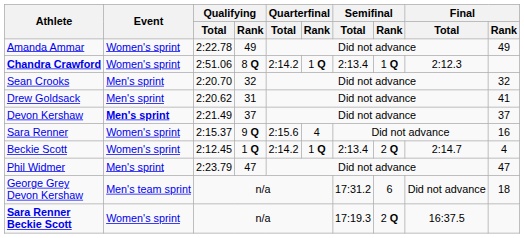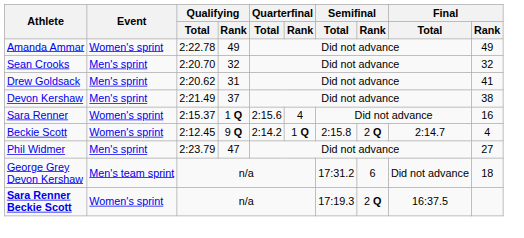 <table class="wikitable" style="font-size:90%">
 <tr>
 <th rowspan="2">Athlete</th>
 <th rowspan="2">Event</th>
 <th colspan="2">Qualifying</th>
 <th colspan="2">Quarterfinal</th>
 <th colspan="2">Semifinal</th>
 <th colspan="2">Final</th>
 </tr>
 <tr>
 <th>Total</th>
 <th>Rank</th>
 <th>Total</th>
 <th>Rank</th>
 <th>Total</th>
 <th>Rank</th>
 <th>Total</th>
 <th>Rank</th>
 </tr>
 <tr>
 <td><a href='#'>Amanda Ammar</a></td>
 <td><a href='#'>Women's sprint</a></td>
 <td style="text-align:center;">2:22.78</td>
 <td style="text-align:center;">49</td>
 <td colspan="5" style="text-align:center;">Did not advance</td>
 <td style="text-align:center;">49</td>
 </tr>
 <tr>
-<td><strong><a href='#'>Chandra Crawford</a></strong></td>
-<td><a href='#'>Women's sprint</a></td>
-<td style="text-align:center;">2:51.06</td>
-<td style="text-align:center;">8 <strong>Q</strong></td>
-<td style="text-align:center;">2:14.2</td>
-<td style="text-align:center;">1 <strong>Q</strong></td>
-<td style="text-align:center;">2:13.4</td>
-<td style="text-align:center;">1 <strong>Q</strong></td>
-<td style="text-align:center;">2:12.3</td>
-<td style="text-align:center;"></td>
-</tr>
-<tr>
 <td><a href='#'>Sean Crooks</a></td>
 <td><a href='#'>Men's sprint</a></td>
 <td style="text-align:center;">2:20.70</td>
 <td style="text-align:center;">32</td>
 <td colspan="5" style="text-align:center;">Did not advance</td>
 <td style="text-align:center;">32</td>
 </tr>
 <tr>
 <td><a href='#'>Drew Goldsack</a></td>
 <td><a href='#'>Men's sprint</a></td>
 <td style="text-align:center;">2:20.62</td>
 <td style="text-align:center;">31</td>
 <td colspan="5" style="text-align:center;">Did not advance</td>
 <td style="text-align:center;">41</td>
 </tr>
 <tr>
 <td><a href='#'>Devon Kershaw</a></td>
-<td><strong><a href='#'>Men's sprint</a></strong></td>
+<td><a href='#'>Men's sprint</a></td>
 <td style="text-align:center;">2:21.49</td>
 <td style="text-align:center;">37</td>
 <td colspan="5" style="text-align:center;">Did not advance</td>
-<td style="text-align:center;">37</td>
+<td style="text-align:center;">38</td>
 </tr>
 <tr>
 <td><a href='#'>Sara Renner</a></td>
 <td><a href='#'>Women's sprint</a></td>
 <td style="text-align:center;">2:15.37</td>
-<td style="text-align:center;">9 <strong>Q</strong></td>
+<td style="text-align:center;">1 <strong>Q</strong></td>
 <td style="text-align:center;">2:15.6</td>
 <td style="text-align:center;">4</td>
 <td colspan="3" style="text-align:center;">Did not advance</td>
 <td style="text-align:center;">16</td>
 </tr>
 <tr>
 <td><a href='#'>Beckie Scott</a></td>
 <td><a href='#'>Women's sprint</a></td>
 <td style="text-align:center;">2:12.45</td>
-<td style="text-align:center;">1 <strong>Q</strong></td>
+<td style="text-align:center;">9 <strong>Q</strong></td>
 <td style="text-align:center;">2:14.2</td>
 <td style="text-align:center;">1 <strong>Q</strong></td>
-<td style="text-align:center;">2:13.4</td>
+<td style="text-align:center;">2:15.8</td>
 <td style="text-align:center;">2 <strong>Q</strong></td>
 <td style="text-align:center;">2:14.7</td>
 <td style="text-align:center;">4</td>
 </tr>
 <tr>
 <td><a href='#'>Phil Widmer</a></td>
 <td><a href='#'>Men's sprint</a></td>
 <td style="text-align:center;">2:23.79</td>
 <td style="text-align:center;">47</td>
 <td colspan="5" style="text-align:center;">Did not advance</td>
-<td style="text-align:center;">47</td>
+<td style="text-align:center;">27</td>
 </tr>
 <tr>
 <td><a href='#'>George Grey</a><br><a href='#'>Devon Kershaw</a></td>
 <td><a href='#'>Men's team sprint</a></td>
 <td colspan="4" style="text-align:center;">n/a</td>
 <td style="text-align:center;">17:31.2</td>
 <td style="text-align:center;">6</td>
 <td style="text-align:center;">Did not advance</td>
 <td style="text-align:center;">18</td>
 </tr>
 <tr>
 <td><strong><a href='#'>Sara Renner</a><br><a href='#'>Beckie Scott</a></strong></td>
 <td><a href='#'>Women's sprint</a></td>
 <td colspan="4" style="text-align:center;">n/a</td>
 <td style="text-align:center;">17:19.3</td>
 <td style="text-align:center;">2 <strong>Q</strong></td>
 <td style="text-align:center;">16:37.5</td>
 <td style="text-align:center;"></td>
 </tr>
 </table>
